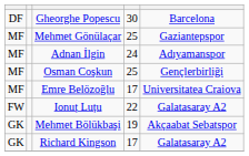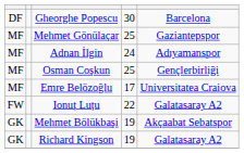 <table class="wikitable sortable" style="text-align: center">
 <tr>
 <th></th>
 <th></th>
 <th></th>
 <th></th>
 <th></th>
 </tr>
 <tr>
 <td>DF</td>
 <td></td>
 <td><a href='#'>Gheorghe Popescu</a></td>
 <td>30</td>
 <td><a href='#'>Barcelona</a></td>
 </tr>
 <tr>
 <td>MF</td>
 <td></td>
 <td><a href='#'>Mehmet Gönülaçar</a></td>
 <td>25</td>
 <td><a href='#'>Gaziantepspor</a></td>
 </tr>
 <tr>
 <td>MF</td>
 <td></td>
 <td><a href='#'>Adnan İlgin</a></td>
 <td>24</td>
 <td><a href='#'>Adıyamanspor</a></td>
 </tr>
 <tr>
 <td>MF</td>
 <td></td>
 <td><a href='#'>Osman Coşkun</a></td>
 <td>25</td>
 <td><a href='#'>Gençlerbirliği</a></td>
 </tr>
 <tr>
 <td>MF</td>
 <td></td>
 <td><a href='#'>Emre Belözoğlu</a></td>
 <td>17</td>
 <td><a href='#'>Universitatea Craiova</a></td>
 </tr>
 <tr>
 <td>FW</td>
 <td></td>
 <td><a href='#'>Ionuț Luțu</a></td>
 <td>22</td>
 <td><a href='#'>Galatasaray A2</a></td>
 </tr>
 <tr>
 <td>GK</td>
 <td></td>
 <td><a href='#'>Mehmet Bölükbaşi</a></td>
 <td>19</td>
 <td><a href='#'>Akçaabat Sebatspor</a></td>
 </tr>
 <tr>
 <td>GK</td>
 <td></td>
 <td><a href='#'>Richard Kingson</a></td>
-<td>17</td>
+<td>19</td>
 <td><a href='#'>Galatasaray A2</a></td>
 </tr>
 <tr>
 </tr>
 </table>
